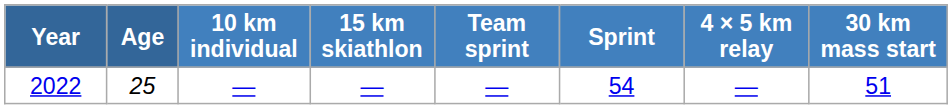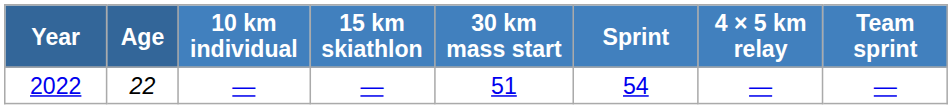 <table class="wikitable" style="font-size:95%; text-align:center; border:grey solid 1px; border-collapse:collapse; background:#ffffff;">
 <tr>
 <th style="background-color:#369; color:white; width:60px;"> Year </th>
 <th style="background-color:#369; color:white; width:40px;"> Age </th>
 <th style="background-color:#4180be; color:white; width:75px;"> 10 km <br> individual </th>
 <th style="background-color:#4180be; color:white; width:75px;"> 15 km <br> skiathlon </th>
-<th style="background-color:#4180be; color:white; width:75px;"> Team <br> sprint </th>
+<th style="background-color:#4180be; color:white; width:75px;"> 30 km <br> mass start </th>
 <th style="background-color:#4180be; color:white; width:75px;"> Sprint </th>
 <th style="background-color:#4180be; color:white; width:75px;"> 4 × 5 km <br> relay </th>
-<th style="background-color:#4180be; color:white; width:75px;"> 30 km <br> mass start </th>
+<th style="background-color:#4180be; color:white; width:75px;"> Team <br> sprint </th>
 </tr>
 <tr>
 <td><a href='#'>2022</a></td>
-<td><em>25</em></td>
+<td><em>22</em></td>
 <td><a href='#'>—</a></td>
 <td><a href='#'>—</a></td>
-<td><a href='#'>—</a></td>
+<td><a href='#'>51</a></td>
 <td><a href='#'>54</a></td>
 <td><a href='#'>—</a></td>
-<td><a href='#'>51</a></td>
+<td><a href='#'>—</a></td>
 </tr>
 </table>
